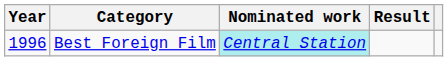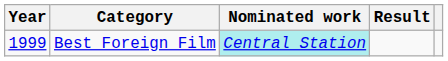 <table class="wikitable sortable">
 <tr>
 <th>Year</th>
 <th>Category</th>
 <th>Nominated work</th>
 <th>Result</th>
 <th class="unsortable"></th>
 </tr>
 <tr>
-<td><a href='#'>1996</a></td>
+<td><a href='#'>1999</a></td>
 <td><a href='#'>Best Foreign Film</a></td>
 <td style="background: paleturquoise;"><em><a href='#'>Central Station</a></em></td>
 <td></td>
 <td></td>
 </tr>
 </table>
